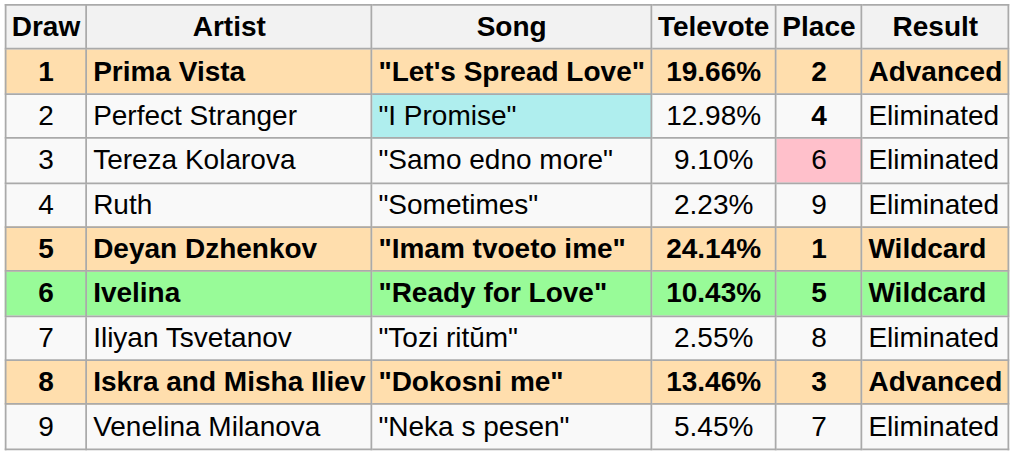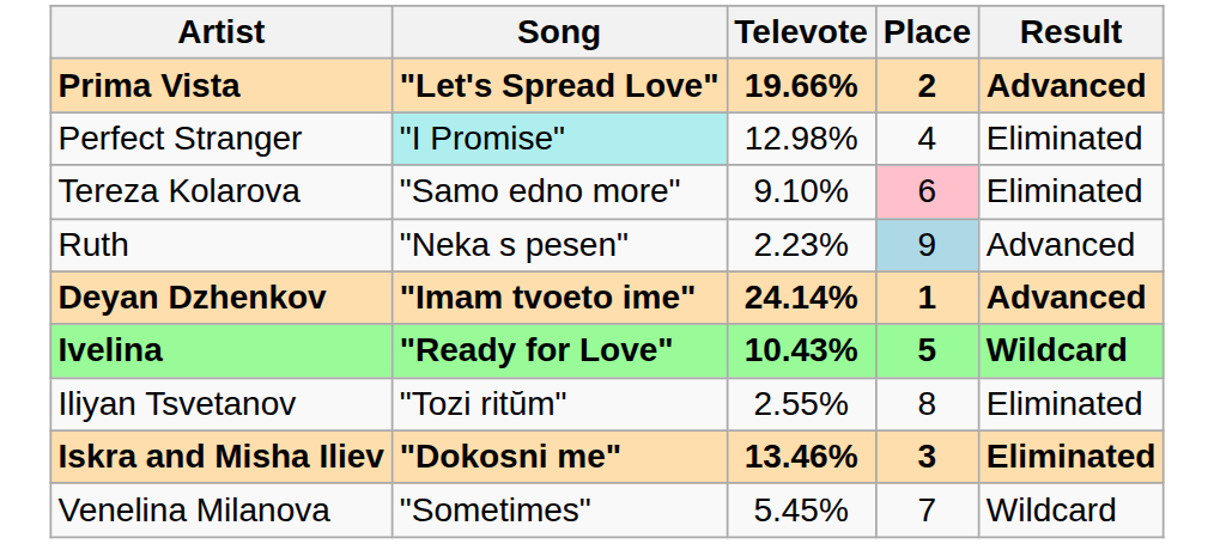 <table class="sortable wikitable" style="margin: 1em auto 1em auto; text-align:center">
 <tr>
-<th>Draw</th>
 <th>Artist</th>
 <th>Song</th>
 <th>Televote</th>
 <th>Place</th>
 <th>Result</th>
 </tr>
 <tr style="font-weight:bold; background:navajowhite;">
-<td>1</td>
 <td align="left">Prima Vista</td>
 <td align="left">"Let's Spread Love"</td>
 <td>19.66%</td>
 <td>2</td>
 <td align="left">Advanced</td>
 </tr>
 <tr>
-<td>2</td>
 <td align="left">Perfect Stranger</td>
 <td align="left" style="background: paleturquoise;">"I Promise"</td>
 <td>12.98%</td>
-<td><strong>4</strong></td>
+<td>4</td>
 <td align="left">Eliminated</td>
 </tr>
 <tr>
-<td>3</td>
 <td align="left">Tereza Kolarova</td>
 <td align="left">"Samo edno more"</td>
 <td>9.10%</td>
 <td style="background: pink;">6</td>
 <td align="left">Eliminated</td>
 </tr>
 <tr>
-<td>4</td>
 <td align="left">Ruth</td>
-<td align="left">"Sometimes"</td>
+<td align="left">"Neka s pesen"</td>
 <td>2.23%</td>
-<td>9</td>
-<td align="left">Eliminated</td>
+<td style="background: lightblue;">9</td>
+<td align="left">Advanced</td>
 </tr>
 <tr style="font-weight:bold; background:navajowhite;">
-<td>5</td>
 <td align="left">Deyan Dzhenkov</td>
 <td align="left">"Imam tvoeto ime"</td>
 <td>24.14%</td>
 <td>1</td>
-<td align="left">Wildcard</td>
+<td align="left">Advanced</td>
 </tr>
 <tr style="font-weight:bold; background:palegreen;">
-<td>6</td>
 <td align="left">Ivelina</td>
 <td align="left">"Ready for Love"</td>
 <td>10.43%</td>
 <td>5</td>
 <td align="left">Wildcard</td>
 </tr>
 <tr>
-<td>7</td>
 <td align="left">Iliyan Tsvetanov</td>
 <td align="left">"Tozi ritŭm"</td>
 <td>2.55%</td>
 <td>8</td>
 <td align="left">Eliminated</td>
 </tr>
 <tr style="font-weight:bold; background:navajowhite;">
-<td>8</td>
 <td align="left">Iskra and Misha Iliev</td>
 <td align="left">"Dokosni me"</td>
 <td>13.46%</td>
 <td>3</td>
-<td align="left">Advanced</td>
+<td align="left">Eliminated</td>
 </tr>
 <tr>
-<td>9</td>
 <td align="left">Venelina Milanova</td>
-<td align="left">"Neka s pesen"</td>
+<td align="left">"Sometimes"</td>
 <td>5.45%</td>
 <td>7</td>
-<td align="left">Eliminated</td>
+<td align="left">Wildcard</td>
 </tr>
 </table>
